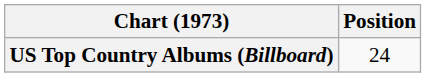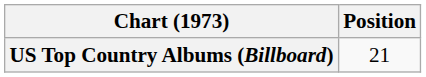 <table class="wikitable plainrowheaders" style="text-align:center">
 <tr>
 <th scope="col">Chart (1973)</th>
 <th scope="col">Position</th>
 </tr>
 <tr>
 <th scope="row">US Top Country Albums (<em>Billboard</em>)</th>
-<td>24</td>
+<td>21</td>
 </tr>
 </table>
